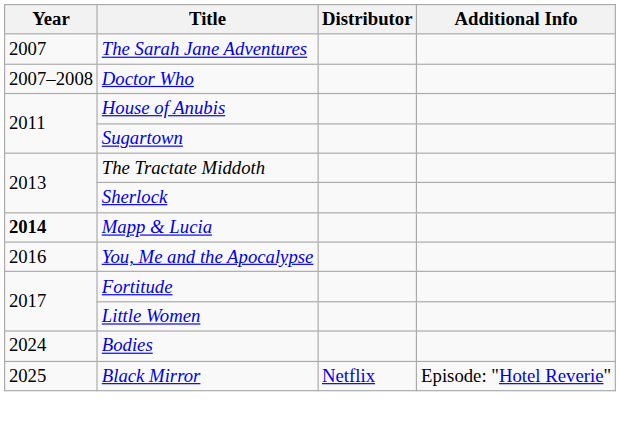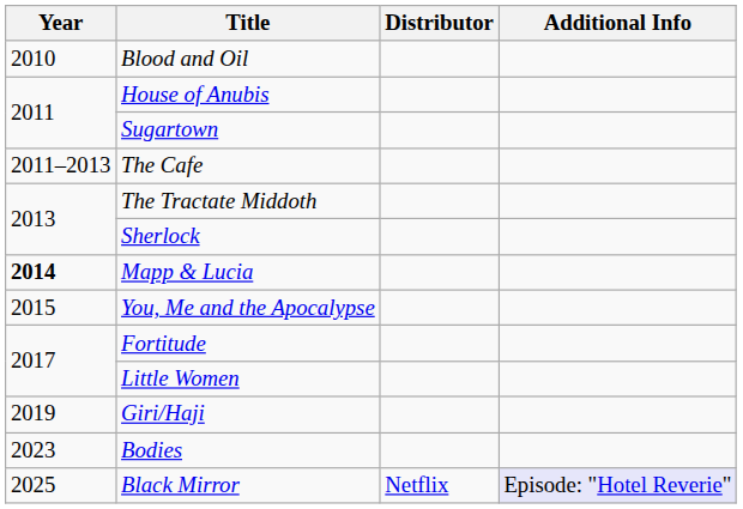 <table class="wikitable sortable">
 <tr>
 <th>Year</th>
 <th>Title</th>
 <th>Distributor</th>
 <th>Additional Info</th>
 </tr>
 <tr>
-<td>2007</td>
-<td><em><a href='#'>The Sarah Jane Adventures</a></em></td>
-<td></td>
-<td></td>
-</tr>
-<tr>
-<td>2007–2008</td>
-<td><em><a href='#'>Doctor Who</a></em></td>
+<td>2010</td>
+<td><em>Blood and Oil</em></td>
 <td></td>
 <td></td>
 </tr>
 <tr>
 <td rowspan="2">2011</td>
 <td><em><a href='#'>House of Anubis</a></em></td>
 <td></td>
 <td></td>
 </tr>
 <tr>
 <td><em><a href='#'>Sugartown</a></em></td>
+<td></td>
+<td></td>
+</tr>
+<tr>
+<td>2011–2013</td>
+<td><em>The Cafe</em></td>
 <td></td>
 <td></td>
 </tr>
 <tr>
 <td rowspan="2">2013</td>
 <td><em>The Tractate Middoth</em></td>
 <td></td>
 <td></td>
 </tr>
 <tr>
 <td><em><a href='#'>Sherlock</a></em></td>
 <td></td>
 <td></td>
 </tr>
 <tr>
 <td><strong>2014</strong></td>
 <td><em><a href='#'>Mapp & Lucia</a></em></td>
 <td></td>
 <td></td>
 </tr>
 <tr>
-<td>2016</td>
+<td>2015</td>
 <td><em><a href='#'>You, Me and the Apocalypse</a></em></td>
 <td></td>
 <td></td>
 </tr>
 <tr>
 <td rowspan="2">2017</td>
 <td><a href='#'><em>Fortitude</em></a></td>
 <td></td>
 <td></td>
 </tr>
 <tr>
 <td><em><a href='#'>Little Women</a></em></td>
 <td></td>
 <td></td>
 </tr>
 <tr>
-<td>2024</td>
+<td>2019</td>
+<td><em><a href='#'>Giri/Haji</a></em></td>
+<td></td>
+<td></td>
+</tr>
+<tr>
+<td>2023</td>
 <td><em><a href='#'>Bodies</a></em></td>
 <td></td>
 <td></td>
 </tr>
 <tr>
 <td>2025</td>
 <td><em><a href='#'>Black Mirror</a></em></td>
 <td><a href='#'>Netflix</a></td>
-<td>Episode: "<a href='#'>Hotel Reverie</a>"</td>
+<td style="background: lavender;">Episode: "<a href='#'>Hotel Reverie</a>"</td>
 </tr>
 </table>
